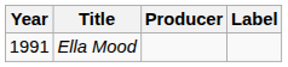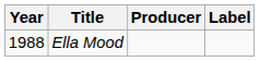 <table class="wikitable">
 <tr>
 <th>Year</th>
 <th>Title</th>
 <th>Producer</th>
 <th>Label</th>
 </tr>
 <tr>
-<td>1991</td>
+<td>1988</td>
 <td><em>Ella Mood</em></td>
 <td></td>
 <td></td>
 </tr>
 </table>
